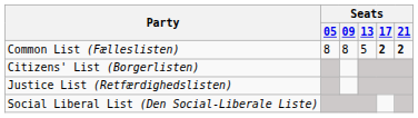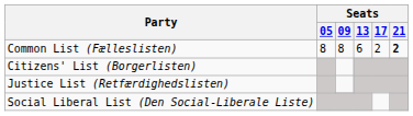 <table class="wikitable">
 <tr>
 <th rowspan=2>Party</th>
 <th colspan=11>Seats</th>
 </tr>
 <tr>
 <th><a href='#'>05</a></th>
 <th><a href='#'>09</a></th>
 <th><a href='#'>13</a></th>
 <th><a href='#'>17</a></th>
 <th><a href='#'>21</a></th>
 </tr>
 <tr>
 <td>Common List <em>(Fælleslisten)</em></td>
 <td>8</td>
 <td>8</td>
-<td>5</td>
-<td><strong>2</strong></td>
+<td>6</td>
+<td>2</td>
 <td><strong>2</strong></td>
 </tr>
 <tr>
 <td>Citizens' List <em>(Borgerlisten)</em></td>
 <td style="background:#CDC9C9;"></td>
 <td></td>
 <td style="background:#CDC9C9;" colspan=3></td>
 </tr>
 <tr>
 <td>Justice List <em>(Retfærdighedslisten)</em></td>
 <td style="background:#CDC9C9;"></td>
 <td></td>
 <td style="background:#CDC9C9;" colspan=3></td>
 </tr>
 <tr>
 <td>Social Liberal List <em>(Den Social-Liberale Liste)</em></td>
 <td style="background:#CDC9C9;" colspan=3></td>
 <td></td>
 <td style="background:#CDC9C9;"></td>
 </tr>
 </table>
